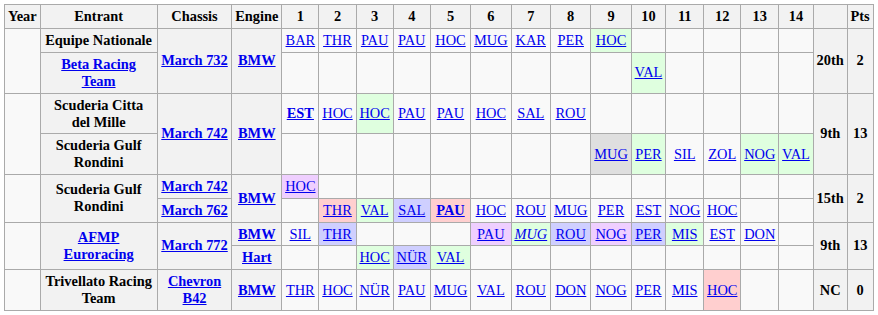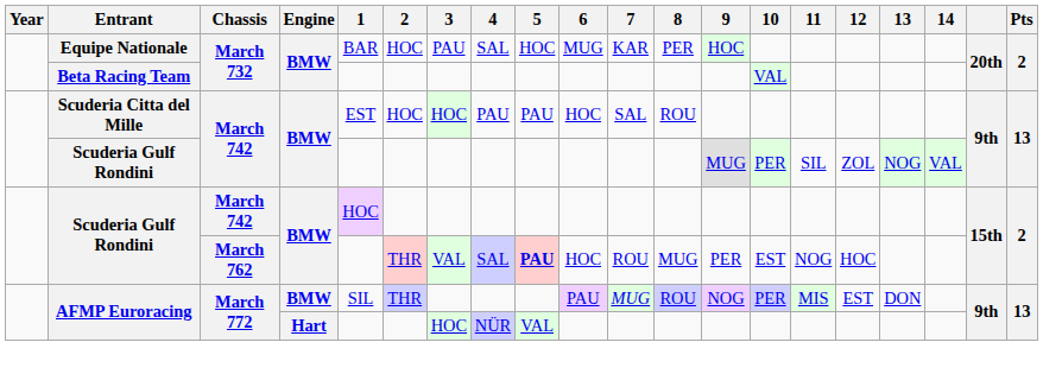 <table class="wikitable" style="text-align:center; font-size:90%">
 <tr>
 <th>Year</th>
 <th>Entrant</th>
 <th>Chassis</th>
 <th>Engine</th>
 <th>1</th>
 <th>2</th>
 <th>3</th>
 <th>4</th>
 <th>5</th>
 <th>6</th>
 <th>7</th>
 <th>8</th>
 <th>9</th>
 <th>10</th>
 <th>11</th>
 <th>12</th>
 <th>13</th>
 <th>14</th>
 <th></th>
 <th>Pts</th>
 </tr>
 <tr>
 <td rowspan=2></td>
 <th>Equipe Nationale</th>
 <th rowspan=2><a href='#'>March 732</a></th>
 <th rowspan=2><a href='#'>BMW</a></th>
 <td><a href='#'>BAR</a></td>
-<td><a href='#'>THR</a></td>
+<td><a href='#'>HOC</a></td>
 <td><a href='#'>PAU</a></td>
-<td><a href='#'>PAU</a></td>
+<td><a href='#'>SAL</a></td>
 <td><a href='#'>HOC</a></td>
 <td><a href='#'>MUG</a></td>
 <td><a href='#'>KAR</a></td>
 <td><a href='#'>PER</a></td>
 <td style="background:#DFFFDF;"><a href='#'>HOC</a><br></td>
 <td></td>
 <td></td>
 <td></td>
 <td></td>
 <td></td>
 <th rowspan=2>20th</th>
 <th rowspan=2>2</th>
 </tr>
 <tr>
 <th><a href='#'>Beta Racing Team</a></th>
 <td></td>
 <td></td>
 <td></td>
 <td></td>
 <td></td>
 <td></td>
 <td></td>
 <td></td>
 <td></td>
 <td style="background:#DFFFDF;"><a href='#'>VAL</a><br><small></small></td>
 <td></td>
 <td></td>
 <td></td>
 <td></td>
 </tr>
 <tr>
 <td rowspan=2></td>
 <th>Scuderia Citta del Mille</th>
 <th rowspan=2><a href='#'>March 742</a></th>
 <th rowspan=2><a href='#'>BMW</a></th>
-<td><strong><a href='#'>EST</a></strong></td>
+<td><a href='#'>EST</a></td>
 <td><a href='#'>HOC</a></td>
 <td style="background:#DFFFDF;"><a href='#'>HOC</a><br><small></small></td>
 <td><a href='#'>PAU</a></td>
 <td><a href='#'>PAU</a></td>
 <td><a href='#'>HOC</a></td>
 <td><a href='#'>SAL</a></td>
 <td><a href='#'>ROU</a></td>
 <td></td>
 <td></td>
 <td></td>
 <td></td>
 <td></td>
 <td></td>
 <th rowspan=2>9th</th>
 <th rowspan=2>13</th>
 </tr>
 <tr>
 <th>Scuderia Gulf Rondini</th>
 <td></td>
 <td></td>
 <td></td>
 <td></td>
 <td></td>
 <td></td>
 <td></td>
 <td></td>
 <td style="background:#DFDFDF;"><a href='#'>MUG</a><br></td>
 <td style="background:#DFFFDF;"><a href='#'>PER</a><br></td>
 <td><a href='#'>SIL</a></td>
 <td><a href='#'>ZOL</a></td>
 <td style="background:#DFFFDF;"><a href='#'>NOG</a><br></td>
 <td style="background:#DFFFDF;"><a href='#'>VAL</a><br></td>
 </tr>
 <tr>
 <td rowspan=2></td>
 <th rowspan=2>Scuderia Gulf Rondini</th>
 <th><a href='#'>March 742</a></th>
 <th rowspan=2><a href='#'>BMW</a></th>
 <td style="background:#EFCFFF;"><a href='#'>HOC</a><br></td>
 <td></td>
 <td></td>
 <td></td>
 <td></td>
 <td></td>
 <td></td>
 <td></td>
 <td></td>
 <td></td>
 <td></td>
 <td></td>
 <td></td>
 <td></td>
 <th rowspan=2>15th</th>
 <th rowspan=2>2</th>
 </tr>
 <tr>
 <th><a href='#'>March 762</a></th>
 <td></td>
 <td style="background:#FFCFCF;"><a href='#'>THR</a><br></td>
 <td style="background:#DFFFDF;"><a href='#'>VAL</a><br></td>
 <td style="background:#CFCFFF;"><a href='#'>SAL</a><br></td>
 <td style="background:#FFCFCF;"><strong><a href='#'>PAU</a><br></strong></td>
 <td><a href='#'>HOC</a></td>
 <td><a href='#'>ROU</a></td>
 <td><a href='#'>MUG</a></td>
 <td><a href='#'>PER</a></td>
 <td><a href='#'>EST</a></td>
 <td><a href='#'>NOG</a></td>
 <td><a href='#'>HOC</a></td>
 <td></td>
 <td></td>
 </tr>
 <tr>
 <td rowspan=2></td>
 <th rowspan=2><a href='#'>AFMP Euroracing</a></th>
 <th rowspan=2><a href='#'>March 772</a></th>
 <th><a href='#'>BMW</a></th>
 <td><a href='#'>SIL</a></td>
 <td style="background:#CFCFFF;"><a href='#'>THR</a><br></td>
 <td></td>
 <td></td>
 <td></td>
 <td style="background:#EFCFFF;"><a href='#'>PAU</a><br></td>
 <td style="background:#DFFFDF;"><em><a href='#'>MUG</a></em><br></td>
 <td style="background:#CFCFFF;"><a href='#'>ROU</a><br></td>
 <td style="background:#EFCFFF;"><a href='#'>NOG</a><br></td>
 <td style="background:#CFCFFF;"><a href='#'>PER</a><br></td>
 <td style="background:#DFFFDF;"><a href='#'>MIS</a><br></td>
 <td><a href='#'>EST</a></td>
 <td><a href='#'>DON</a></td>
 <td></td>
 <th rowspan=2>9th</th>
 <th rowspan=2>13</th>
 </tr>
 <tr>
 <th><a href='#'>Hart</a></th>
 <td></td>
 <td></td>
 <td style="background:#DFFFDF;"><a href='#'>HOC</a><br><small></small></td>
 <td style="background:#CFCFFF;"><a href='#'>NÜR</a><br></td>
 <td style="background:#DFFFDF;"><a href='#'>VAL</a><br></td>
 <td></td>
 <td></td>
 <td></td>
 <td></td>
 <td></td>
 <td></td>
 <td></td>
 <td></td>
 <td></td>
 </tr>
-<tr>
-<td></td>
-<th>Trivellato Racing Team</th>
-<th><a href='#'>Chevron B42</a></th>
-<th><a href='#'>BMW</a></th>
-<td><a href='#'>THR</a></td>
-<td><a href='#'>HOC</a></td>
-<td><a href='#'>NÜR</a></td>
-<td><a href='#'>PAU</a></td>
-<td><a href='#'>MUG</a></td>
-<td><a href='#'>VAL</a></td>
-<td><a href='#'>ROU</a></td>
-<td><a href='#'>DON</a></td>
-<td><a href='#'>NOG</a></td>
-<td><a href='#'>PER</a></td>
-<td><a href='#'>MIS</a></td>
-<td style="background:#FFCFCF;"><a href='#'>HOC</a><br></td>
-<td></td>
-<td></td>
-<th>NC</th>
-<th>0</th>
-</tr>
 </table>
